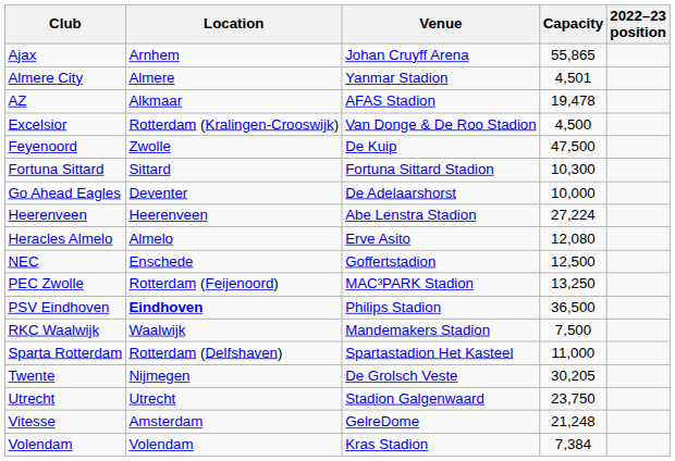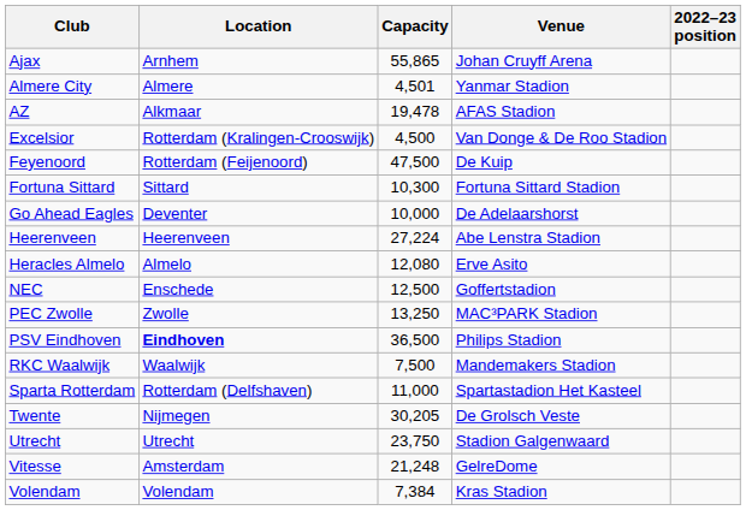 <table class="wikitable sortable">
 <tr>
 <th>Club</th>
 <th>Location</th>
+<th>Capacity</th>
 <th>Venue</th>
-<th>Capacity</th>
 <th>2022–23<br>position</th>
 </tr>
 <tr>
 <td><a href='#'>Ajax</a></td>
 <td><a href='#'>Arnhem</a></td>
+<td style="text-align: center;">55,865</td>
 <td><a href='#'>Johan Cruyff Arena</a></td>
-<td style="text-align: center;">55,865</td>
 <td></td>
 </tr>
 <tr>
 <td><a href='#'>Almere City</a></td>
 <td><a href='#'>Almere</a></td>
+<td style="text-align: center;">4,501</td>
 <td><a href='#'>Yanmar Stadion</a></td>
-<td style="text-align: center;">4,501</td>
 <td></td>
 </tr>
 <tr>
 <td><a href='#'>AZ</a></td>
 <td><a href='#'>Alkmaar</a></td>
+<td style="text-align: center;">19,478</td>
 <td><a href='#'>AFAS Stadion</a></td>
-<td style="text-align: center;">19,478</td>
 <td></td>
 </tr>
 <tr>
 <td><a href='#'>Excelsior</a></td>
 <td><a href='#'>Rotterdam</a> (<a href='#'>Kralingen-Crooswijk</a>)</td>
+<td style="text-align: center;">4,500</td>
 <td><a href='#'>Van Donge & De Roo Stadion</a></td>
-<td style="text-align: center;">4,500</td>
 <td></td>
 </tr>
 <tr>
 <td><a href='#'>Feyenoord</a></td>
-<td><a href='#'>Zwolle</a></td>
+<td><a href='#'>Rotterdam</a> (<a href='#'>Feijenoord</a>)</td>
+<td style="text-align: center;">47,500</td>
 <td><a href='#'>De Kuip</a></td>
-<td style="text-align: center;">47,500</td>
 <td></td>
 </tr>
 <tr>
 <td><a href='#'>Fortuna Sittard</a></td>
 <td><a href='#'>Sittard</a></td>
+<td style="text-align: center;">10,300</td>
 <td><a href='#'>Fortuna Sittard Stadion</a></td>
-<td style="text-align: center;">10,300</td>
 <td></td>
 </tr>
 <tr>
 <td><a href='#'>Go Ahead Eagles</a></td>
 <td><a href='#'>Deventer</a></td>
+<td style="text-align: center;">10,000</td>
 <td><a href='#'>De Adelaarshorst</a></td>
-<td style="text-align: center;">10,000</td>
 <td></td>
 </tr>
 <tr>
 <td><a href='#'>Heerenveen</a></td>
 <td><a href='#'>Heerenveen</a></td>
+<td style="text-align: center;">27,224</td>
 <td><a href='#'>Abe Lenstra Stadion</a></td>
-<td style="text-align: center;">27,224</td>
 <td></td>
 </tr>
 <tr>
 <td><a href='#'>Heracles Almelo</a></td>
 <td><a href='#'>Almelo</a></td>
+<td style="text-align: center;">12,080</td>
 <td><a href='#'>Erve Asito</a></td>
-<td style="text-align: center;">12,080</td>
 <td></td>
 </tr>
 <tr>
 <td><a href='#'>NEC</a></td>
 <td><a href='#'>Enschede</a></td>
+<td style="text-align: center;">12,500</td>
 <td><a href='#'>Goffertstadion</a></td>
-<td style="text-align: center;">12,500</td>
 <td></td>
 </tr>
 <tr>
 <td><a href='#'>PEC Zwolle</a></td>
-<td><a href='#'>Rotterdam</a> (<a href='#'>Feijenoord</a>)</td>
+<td><a href='#'>Zwolle</a></td>
+<td style="text-align: center;">13,250</td>
 <td><a href='#'>MAC³PARK Stadion</a></td>
-<td style="text-align: center;">13,250</td>
 <td></td>
 </tr>
 <tr>
 <td><a href='#'>PSV Eindhoven</a></td>
 <td><strong><a href='#'>Eindhoven</a></strong></td>
+<td style="text-align: center;">36,500</td>
 <td><a href='#'>Philips Stadion</a></td>
-<td style="text-align: center;">36,500</td>
 <td></td>
 </tr>
 <tr>
 <td><a href='#'>RKC Waalwijk</a></td>
 <td><a href='#'>Waalwijk</a></td>
+<td style="text-align: center;">7,500</td>
 <td><a href='#'>Mandemakers Stadion</a></td>
-<td style="text-align: center;">7,500</td>
 <td></td>
 </tr>
 <tr>
 <td><a href='#'>Sparta Rotterdam</a></td>
 <td><a href='#'>Rotterdam</a> (<a href='#'>Delfshaven</a>)</td>
+<td style="text-align: center;">11,000</td>
 <td><a href='#'>Spartastadion Het Kasteel</a></td>
-<td style="text-align: center;">11,000</td>
 <td></td>
 </tr>
 <tr>
 <td><a href='#'>Twente</a></td>
 <td><a href='#'>Nijmegen</a></td>
+<td style="text-align: center;">30,205</td>
 <td><a href='#'>De Grolsch Veste</a></td>
-<td style="text-align: center;">30,205</td>
 <td></td>
 </tr>
 <tr>
 <td><a href='#'>Utrecht</a></td>
 <td><a href='#'>Utrecht</a></td>
+<td style="text-align: center;">23,750</td>
 <td><a href='#'>Stadion Galgenwaard</a></td>
-<td style="text-align: center;">23,750</td>
 <td></td>
 </tr>
 <tr>
 <td><a href='#'>Vitesse</a></td>
 <td><a href='#'>Amsterdam</a></td>
+<td style="text-align: center;">21,248</td>
 <td><a href='#'>GelreDome</a></td>
-<td style="text-align: center;">21,248</td>
 <td></td>
 </tr>
 <tr>
 <td><a href='#'>Volendam</a></td>
 <td><a href='#'>Volendam</a></td>
+<td style="text-align: center;">7,384</td>
 <td><a href='#'>Kras Stadion</a></td>
-<td style="text-align: center;">7,384</td>
 <td></td>
 </tr>
 </table>
